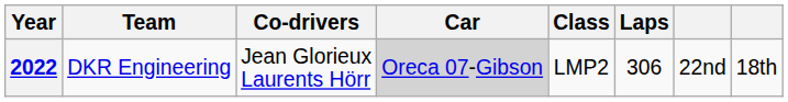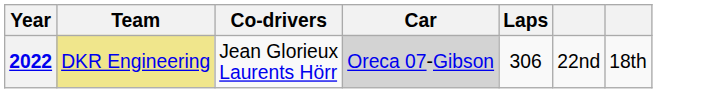 <table class="wikitable" style="text-align:center; font-size:90%">
 <tr>
 <th>Year</th>
 <th>Team</th>
 <th>Co-drivers</th>
 <th>Car</th>
-<th>Class</th>
 <th>Laps</th>
 <th></th>
 <th></th>
 </tr>
 <tr>
 <th><a href='#'>2022</a></th>
-<td align="left"> <a href='#'>DKR Engineering</a></td>
+<td align="left" style="background: khaki;"> <a href='#'>DKR Engineering</a></td>
 <td align="left"> Jean Glorieux<br> <a href='#'>Laurents Hörr</a></td>
 <td align="left" style="background: lightgrey;"><a href='#'>Oreca 07</a>-<a href='#'>Gibson</a></td>
-<td>LMP2</td>
 <td>306</td>
 <td>22nd</td>
 <td>18th</td>
 </tr>
 </table>
